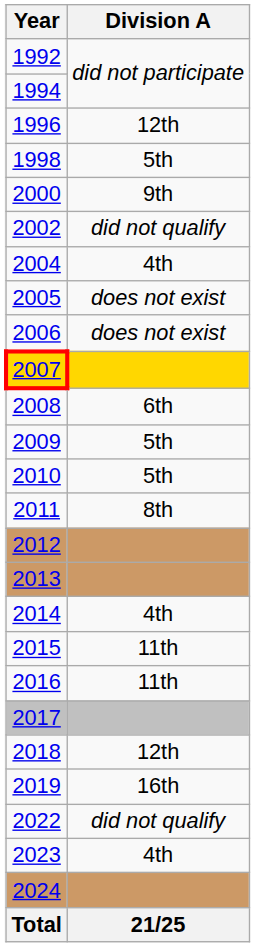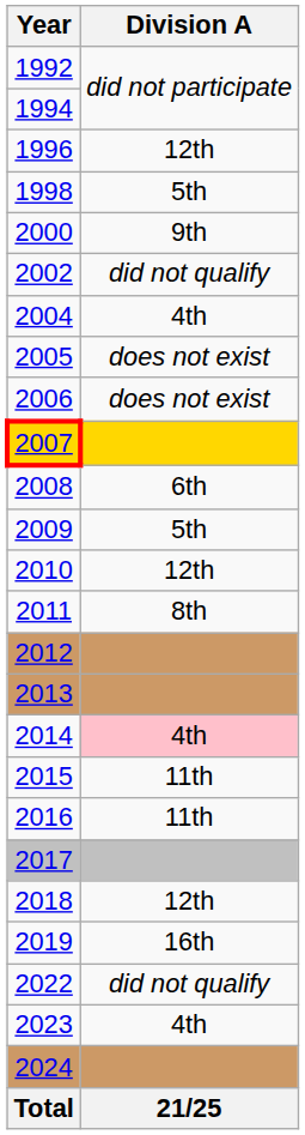 <table class="wikitable" style="text-align: center;">
 <tr>
 <th>Year</th>
 <th>Division A</th>
 </tr>
 <tr>
 <td> <a href='#'>1992</a></td>
 <td rowspan=2><em>did not participate</em></td>
 </tr>
 <tr>
 <td> <a href='#'>1994</a></td>
 </tr>
 <tr>
 <td> <a href='#'>1996</a></td>
 <td>12th</td>
 </tr>
 <tr>
 <td> <a href='#'>1998</a></td>
 <td>5th</td>
 </tr>
 <tr>
 <td> <a href='#'>2000</a></td>
 <td>9th</td>
 </tr>
 <tr>
 <td> <a href='#'>2002</a></td>
 <td><em>did not qualify</em></td>
 </tr>
 <tr>
 <td> <a href='#'>2004</a></td>
 <td>4th</td>
 </tr>
 <tr bgcolor=>
 <td> <a href='#'>2005</a></td>
 <td><em>does not exist</em></td>
 </tr>
 <tr bgcolor=>
 <td> <a href='#'>2006</a></td>
 <td><em>does not exist</em></td>
 </tr>
 <tr bgcolor=gold>
 <td style="border: 3px solid red"> <a href='#'>2007</a></td>
 <td></td>
 </tr>
 <tr>
 <td> <a href='#'>2008</a></td>
 <td>6th</td>
 </tr>
 <tr>
 <td> <a href='#'>2009</a></td>
 <td>5th</td>
 </tr>
 <tr>
 <td> <a href='#'>2010</a></td>
-<td>5th</td>
+<td>12th</td>
 </tr>
 <tr>
 <td> <a href='#'>2011</a></td>
 <td>8th</td>
 </tr>
 <tr bgcolor=#cc9966>
 <td> <a href='#'>2012</a></td>
 <td></td>
 </tr>
 <tr bgcolor=#cc9966>
 <td> <a href='#'>2013</a></td>
 <td></td>
 </tr>
 <tr>
 <td> <a href='#'>2014</a></td>
-<td>4th</td>
+<td style="background: pink;">4th</td>
 </tr>
 <tr>
 <td> <a href='#'>2015</a></td>
 <td>11th</td>
 </tr>
 <tr>
 <td> <a href='#'>2016</a></td>
 <td>11th</td>
 </tr>
 <tr bgcolor=silver>
 <td> <a href='#'>2017</a></td>
 <td></td>
 </tr>
 <tr>
 <td> <a href='#'>2018</a></td>
 <td>12th</td>
 </tr>
 <tr>
 <td> <a href='#'>2019</a></td>
 <td>16th</td>
 </tr>
 <tr>
 <td> <a href='#'>2022</a></td>
 <td><em>did not qualify</em></td>
 </tr>
 <tr>
 <td> <a href='#'>2023</a></td>
 <td>4th</td>
 </tr>
 <tr bgcolor=#cc9966>
 <td> <a href='#'>2024</a></td>
 <td></td>
 </tr>
 <tr>
 <th>Total</th>
 <th>21/25</th>
 </tr>
 </table>
